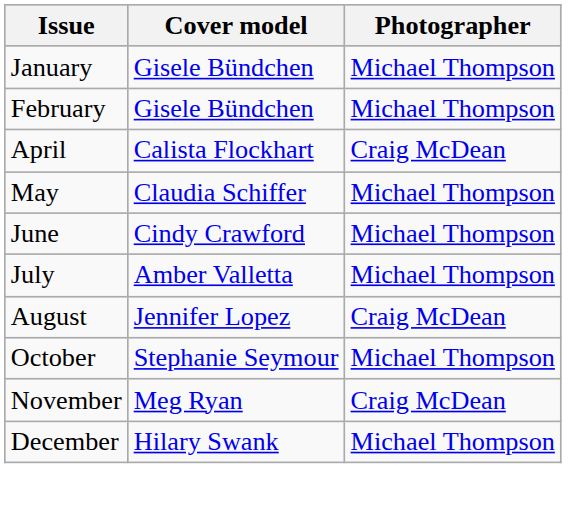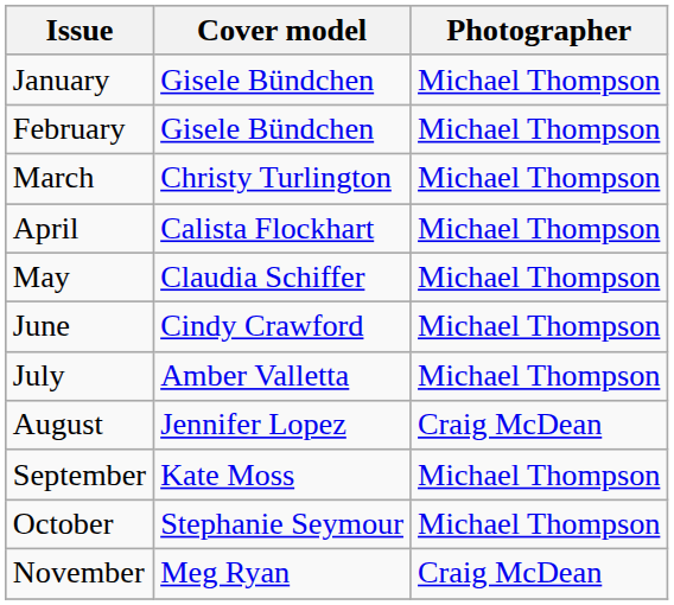 <table class="sortable wikitable">
 <tr>
 <th>Issue</th>
 <th>Cover model</th>
 <th>Photographer</th>
 </tr>
 <tr>
 <td>January</td>
 <td><a href='#'>Gisele Bündchen</a></td>
 <td><a href='#'>Michael Thompson</a></td>
 </tr>
 <tr>
 <td>February</td>
 <td><a href='#'>Gisele Bündchen</a></td>
 <td><a href='#'>Michael Thompson</a></td>
 </tr>
 <tr>
+<td>March</td>
+<td><a href='#'>Christy Turlington</a></td>
+<td><a href='#'>Michael Thompson</a></td>
+</tr>
+<tr>
 <td>April</td>
 <td><a href='#'>Calista Flockhart</a></td>
-<td><a href='#'>Craig McDean</a></td>
+<td><a href='#'>Michael Thompson</a></td>
 </tr>
 <tr>
 <td>May</td>
 <td><a href='#'>Claudia Schiffer</a></td>
 <td><a href='#'>Michael Thompson</a></td>
 </tr>
 <tr>
 <td>June</td>
 <td><a href='#'>Cindy Crawford</a></td>
 <td><a href='#'>Michael Thompson</a></td>
 </tr>
 <tr>
 <td>July</td>
 <td><a href='#'>Amber Valletta</a></td>
 <td><a href='#'>Michael Thompson</a></td>
 </tr>
 <tr>
 <td>August</td>
 <td><a href='#'>Jennifer Lopez</a></td>
 <td><a href='#'>Craig McDean</a></td>
 </tr>
 <tr>
+<td>September</td>
+<td><a href='#'>Kate Moss</a></td>
+<td><a href='#'>Michael Thompson</a></td>
+</tr>
+<tr>
 <td>October</td>
 <td><a href='#'>Stephanie Seymour</a></td>
 <td><a href='#'>Michael Thompson</a></td>
 </tr>
 <tr>
 <td>November</td>
 <td><a href='#'>Meg Ryan</a></td>
 <td><a href='#'>Craig McDean</a></td>
 </tr>
-<tr>
-<td>December</td>
-<td><a href='#'>Hilary Swank</a></td>
-<td><a href='#'>Michael Thompson</a></td>
-</tr>
 </table>
